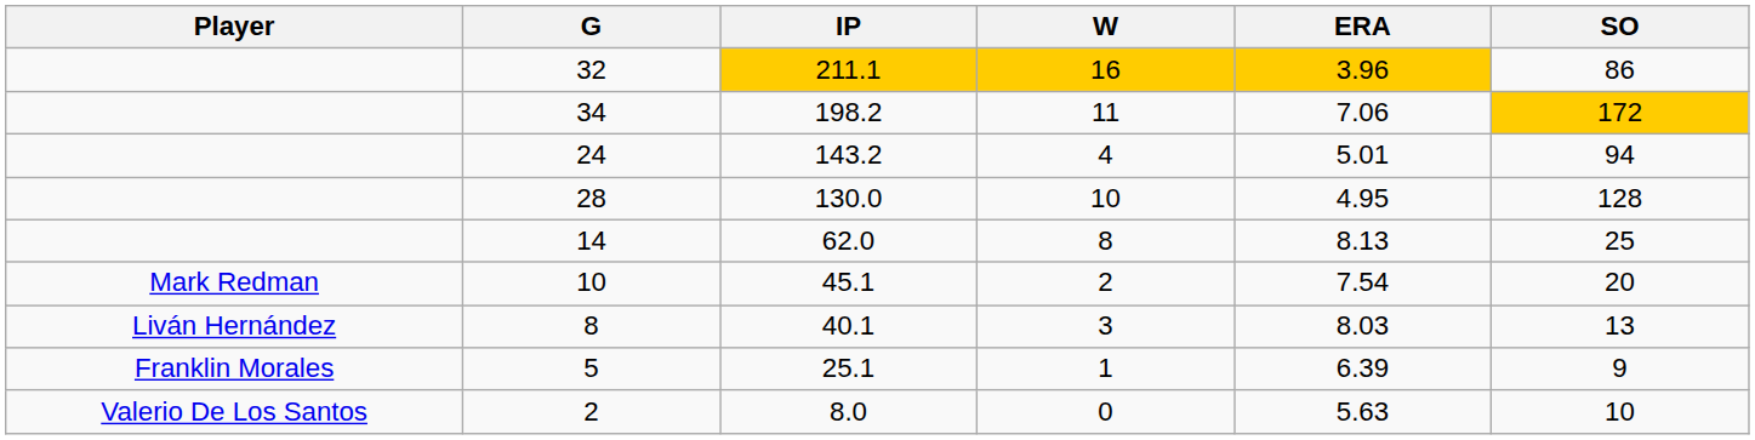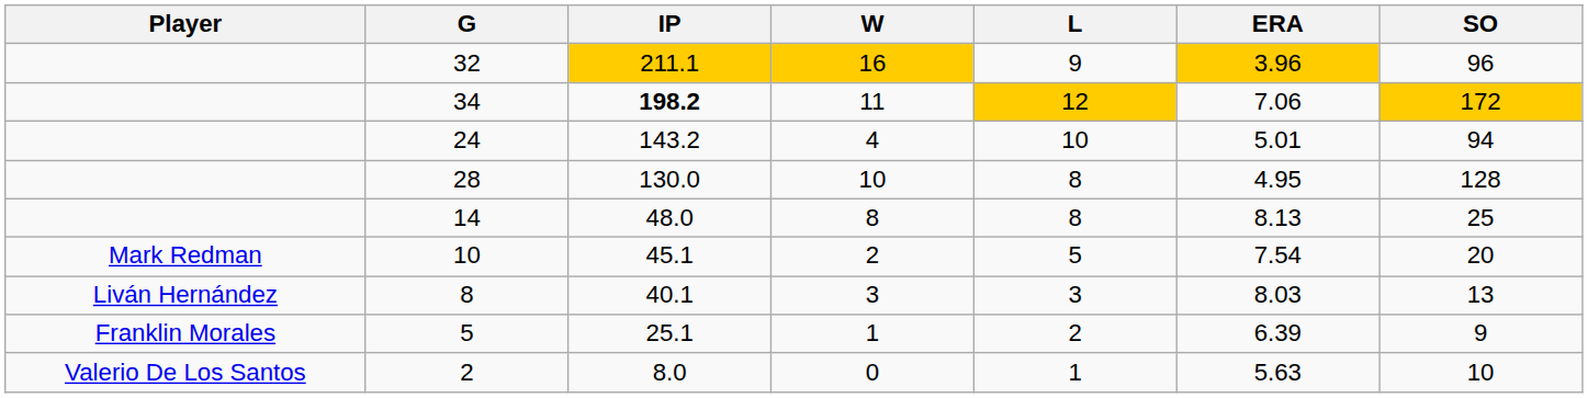 <table class="wikitable sortable">
 <tr>
 <th bgcolor="#DDDDFF" width="16%">Player</th>
 <th bgcolor="#DDDDFF" width="9%">G</th>
 <th bgcolor="#DDDDFF" width="9%">IP</th>
 <th bgcolor="#DDDDFF" width="9%">W</th>
+<th bgcolor="#DDDDFF" width="9%">L</th>
 <th bgcolor="#DDDDFF" width="9%">ERA</th>
 <th bgcolor="#DDDDFF" width="9%">SO</th>
 </tr>
 <tr align="center">
 <td></td>
 <td>32</td>
 <td bgcolor="#FFCC00">211.1</td>
 <td bgcolor="#FFCC00">16</td>
+<td>9</td>
 <td bgcolor="#FFCC00">3.96</td>
-<td>86</td>
+<td>96</td>
 </tr>
 <tr align="center">
 <td></td>
 <td>34</td>
-<td>198.2</td>
+<td><strong>198.2</strong></td>
 <td>11</td>
+<td bgcolor="#FFCC00">12</td>
 <td>7.06</td>
 <td bgcolor="#FFCC00">172</td>
 </tr>
 <tr align="center">
 <td></td>
 <td>24</td>
 <td>143.2</td>
 <td>4</td>
+<td>10</td>
 <td>5.01</td>
 <td>94</td>
 </tr>
 <tr align="center">
 <td></td>
 <td>28</td>
 <td>130.0</td>
 <td>10</td>
+<td>8</td>
 <td>4.95</td>
 <td>128</td>
 </tr>
 <tr align="center">
 <td></td>
 <td>14</td>
-<td>62.0</td>
+<td>48.0</td>
+<td>8</td>
 <td>8</td>
 <td>8.13</td>
 <td>25</td>
 </tr>
 <tr align="center">
 <td><a href='#'>Mark Redman</a></td>
 <td>10</td>
 <td>45.1</td>
 <td>2</td>
+<td>5</td>
 <td>7.54</td>
 <td>20</td>
 </tr>
 <tr align=center>
 <td><a href='#'>Liván Hernández</a></td>
 <td>8</td>
 <td>40.1</td>
+<td>3</td>
 <td>3</td>
 <td>8.03</td>
 <td>13</td>
 </tr>
 <tr align=center>
 <td><a href='#'>Franklin Morales</a></td>
 <td>5</td>
 <td>25.1</td>
 <td>1</td>
+<td>2</td>
 <td>6.39</td>
 <td>9</td>
 </tr>
 <tr align=center>
 <td><a href='#'>Valerio De Los Santos</a></td>
 <td>2</td>
 <td>8.0</td>
 <td>0</td>
+<td>1</td>
 <td>5.63</td>
 <td>10</td>
 </tr>
 </table>
